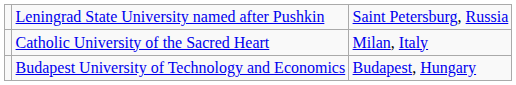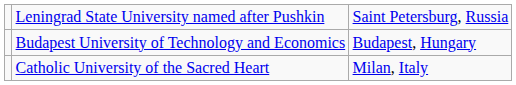 <table class="wikitable">
 <tr>
 <td></td>
 <td> <a href='#'>Leningrad State University named after Pushkin</a></td>
 <td><a href='#'>Saint Petersburg</a>, <a href='#'>Russia</a></td>
 </tr>
 <tr>
 <td></td>
+<td> <a href='#'>Budapest University of Technology and Economics</a></td>
+<td><a href='#'>Budapest</a>, <a href='#'>Hungary</a></td>
+</tr>
+<tr>
+<td></td>
 <td> <a href='#'>Catholic University of the Sacred Heart</a></td>
 <td><a href='#'>Milan</a>, <a href='#'>Italy</a></td>
 </tr>
-<tr>
-<td></td>
-<td> <a href='#'>Budapest University of Technology and Economics</a></td>
-<td><a href='#'>Budapest</a>, <a href='#'>Hungary</a></td>
-</tr>
 </table>
